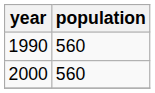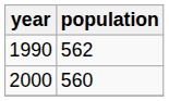 <table class="wikitable">
 <tr>
 <th>year</th>
 <th>population</th>
 </tr>
 <tr>
 <td>1990</td>
-<td>560</td>
+<td>562</td>
 </tr>
 <tr>
 <td>2000</td>
 <td>560</td>
 </tr>
 <tr>
 </tr>
 </table>
